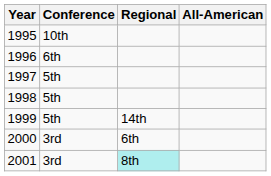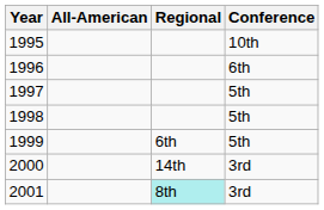 <table class="wikitable">
 <tr>
 <th>Year</th>
+<th>All-American</th>
+<th>Regional</th>
 <th>Conference</th>
-<th>Regional</th>
-<th>All-American</th>
 </tr>
 <tr>
 <td>1995</td>
-<td>10th</td>
 <td></td>
 <td></td>
+<td>10th</td>
 </tr>
 <tr>
 <td>1996</td>
-<td>6th</td>
 <td></td>
 <td></td>
+<td>6th</td>
 </tr>
 <tr>
 <td>1997</td>
-<td>5th</td>
 <td></td>
 <td></td>
+<td>5th</td>
 </tr>
 <tr>
 <td>1998</td>
-<td>5th</td>
 <td></td>
 <td></td>
+<td>5th</td>
 </tr>
 <tr>
 <td>1999</td>
+<td></td>
+<td>6th</td>
 <td>5th</td>
-<td>14th</td>
-<td></td>
 </tr>
 <tr>
 <td>2000</td>
+<td></td>
+<td>14th</td>
 <td>3rd</td>
-<td>6th</td>
-<td></td>
 </tr>
 <tr>
 <td>2001</td>
+<td></td>
+<td style="background: paleturquoise;">8th</td>
 <td>3rd</td>
-<td style="background: paleturquoise;">8th</td>
-<td></td>
 </tr>
 </table>
